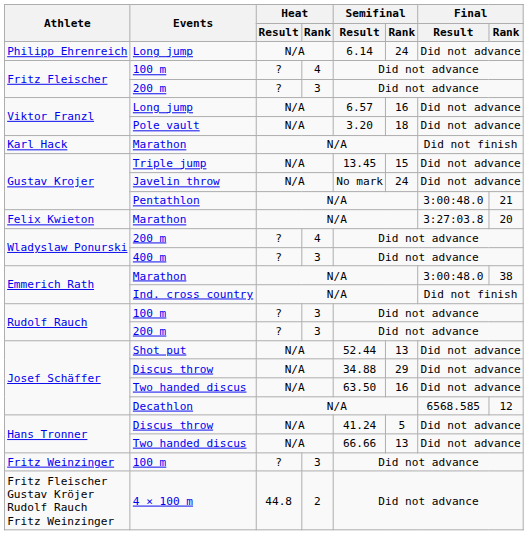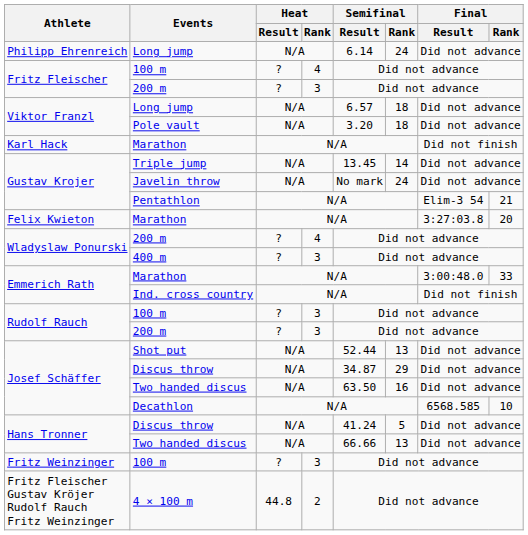 <table class=wikitable style="font-size:90%">
 <tr>
 <th rowspan="2">Athlete</th>
 <th rowspan="2">Events</th>
 <th colspan="2">Heat</th>
 <th colspan="2">Semifinal</th>
 <th colspan="2">Final</th>
 </tr>
 <tr>
 <th>Result</th>
 <th>Rank</th>
 <th>Result</th>
 <th>Rank</th>
 <th>Result</th>
 <th>Rank</th>
 </tr>
 <tr>
 <td><a href='#'>Philipp Ehrenreich</a></td>
 <td><a href='#'>Long jump</a></td>
 <td align=center colspan=2>N/A</td>
 <td align=center>6.14</td>
 <td align=center>24</td>
 <td align=center colspan=2>Did not advance</td>
 </tr>
 <tr>
 <td rowspan=2><a href='#'>Fritz Fleischer</a></td>
 <td><a href='#'>100 m</a></td>
 <td align=center>?</td>
 <td align=center>4</td>
 <td align=center colspan=4>Did not advance</td>
 </tr>
 <tr>
 <td><a href='#'>200 m</a></td>
 <td align=center>?</td>
 <td align=center>3</td>
 <td align=center colspan=4>Did not advance</td>
 </tr>
 <tr>
 <td rowspan=2><a href='#'>Viktor Franzl</a></td>
 <td><a href='#'>Long jump</a></td>
 <td align=center colspan=2>N/A</td>
 <td align=center>6.57</td>
-<td align=center>16</td>
+<td align=center>18</td>
 <td align=center colspan=2>Did not advance</td>
 </tr>
 <tr>
 <td><a href='#'>Pole vault</a></td>
 <td align=center colspan=2>N/A</td>
 <td align=center>3.20</td>
 <td align=center>18</td>
 <td align=center colspan=2>Did not advance</td>
 </tr>
 <tr>
 <td><a href='#'>Karl Hack</a></td>
 <td><a href='#'>Marathon</a></td>
 <td align=center colspan=4>N/A</td>
 <td align=center colspan=2>Did not finish</td>
 </tr>
 <tr>
 <td rowspan=3><a href='#'>Gustav Krojer</a></td>
 <td><a href='#'>Triple jump</a></td>
 <td align=center colspan=2>N/A</td>
 <td align=center>13.45</td>
-<td align=center>15</td>
+<td align=center>14</td>
 <td align=center colspan=2>Did not advance</td>
 </tr>
 <tr>
 <td><a href='#'>Javelin throw</a></td>
 <td align=center colspan=2>N/A</td>
 <td align=center>No mark</td>
 <td align=center>24</td>
 <td align=center colspan=2>Did not advance</td>
 </tr>
 <tr>
 <td><a href='#'>Pentathlon</a></td>
 <td align=center colspan=4>N/A</td>
-<td align=center>3:00:48.0</td>
+<td align=center>Elim-3 54</td>
 <td align=center>21</td>
 </tr>
 <tr>
 <td><a href='#'>Felix Kwieton</a></td>
 <td><a href='#'>Marathon</a></td>
 <td align=center colspan=4>N/A</td>
 <td align=center>3:27:03.8</td>
 <td align=center>20</td>
 </tr>
 <tr>
 <td rowspan=2><a href='#'>Wladyslaw Ponurski</a></td>
 <td><a href='#'>200 m</a></td>
 <td align=center>?</td>
 <td align=center>4</td>
 <td align=center colspan=4>Did not advance</td>
 </tr>
 <tr>
 <td><a href='#'>400 m</a></td>
 <td align=center>?</td>
 <td align=center>3</td>
 <td align=center colspan=4>Did not advance</td>
 </tr>
 <tr>
 <td rowspan=2><a href='#'>Emmerich Rath</a></td>
 <td><a href='#'>Marathon</a></td>
 <td align=center colspan=4>N/A</td>
 <td align=center>3:00:48.0</td>
-<td align=center>38</td>
+<td align=center>33</td>
 </tr>
 <tr>
 <td><a href='#'>Ind. cross country</a></td>
 <td align=center colspan=4>N/A</td>
 <td align=center colspan=2>Did not finish</td>
 </tr>
 <tr>
 <td rowspan=2><a href='#'>Rudolf Rauch</a></td>
 <td><a href='#'>100 m</a></td>
 <td align=center>?</td>
 <td align=center>3</td>
 <td align=center colspan=4>Did not advance</td>
 </tr>
 <tr>
 <td><a href='#'>200 m</a></td>
 <td align=center>?</td>
 <td align=center>3</td>
 <td align=center colspan=4>Did not advance</td>
 </tr>
 <tr>
 <td rowspan=4><a href='#'>Josef Schäffer</a></td>
 <td><a href='#'>Shot put</a></td>
 <td align=center colspan=2>N/A</td>
 <td align=center>52.44</td>
 <td align=center>13</td>
 <td align=center colspan=2>Did not advance</td>
 </tr>
 <tr>
 <td><a href='#'>Discus throw</a></td>
 <td align=center colspan=2>N/A</td>
-<td align=center>34.88</td>
+<td align=center>34.87</td>
 <td align=center>29</td>
 <td align=center colspan=2>Did not advance</td>
 </tr>
 <tr>
 <td><a href='#'>Two handed discus</a></td>
 <td align=center colspan=2>N/A</td>
 <td align=center>63.50</td>
 <td align=center>16</td>
 <td align=center colspan=2>Did not advance</td>
 </tr>
 <tr>
 <td><a href='#'>Decathlon</a></td>
 <td align=center colspan=4>N/A</td>
 <td align=center>6568.585</td>
-<td align=center>12</td>
+<td align=center>10</td>
 </tr>
 <tr>
 <td rowspan=2><a href='#'>Hans Tronner</a></td>
 <td><a href='#'>Discus throw</a></td>
 <td align=center colspan=2>N/A</td>
 <td align=center>41.24</td>
 <td align=center>5</td>
 <td align=center colspan=2>Did not advance</td>
 </tr>
 <tr>
 <td><a href='#'>Two handed discus</a></td>
 <td align=center colspan=2>N/A</td>
 <td align=center>66.66</td>
 <td align=center>13</td>
 <td align=center colspan=2>Did not advance</td>
 </tr>
 <tr>
 <td><a href='#'>Fritz Weinzinger</a></td>
 <td><a href='#'>100 m</a></td>
 <td align=center>?</td>
 <td align=center>3</td>
 <td align=center colspan=4>Did not advance</td>
 </tr>
 <tr>
 <td>Fritz Fleischer <br> Gustav Kröjer <br> Rudolf Rauch <br> Fritz Weinzinger</td>
 <td><a href='#'>4 × 100 m</a></td>
 <td align=center>44.8</td>
 <td align=center>2</td>
 <td align=center colspan=4>Did not advance</td>
 </tr>
 </table>
